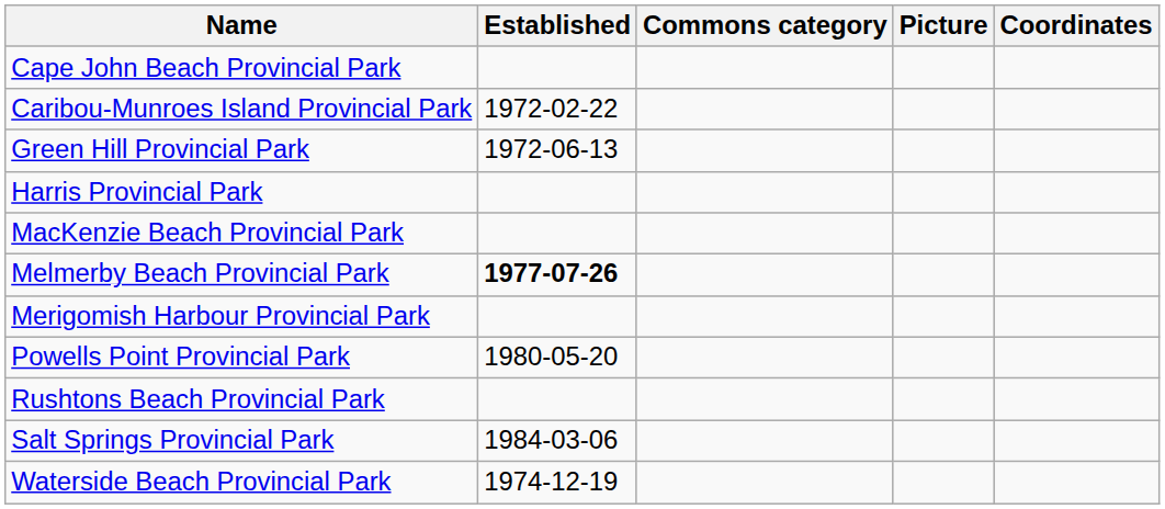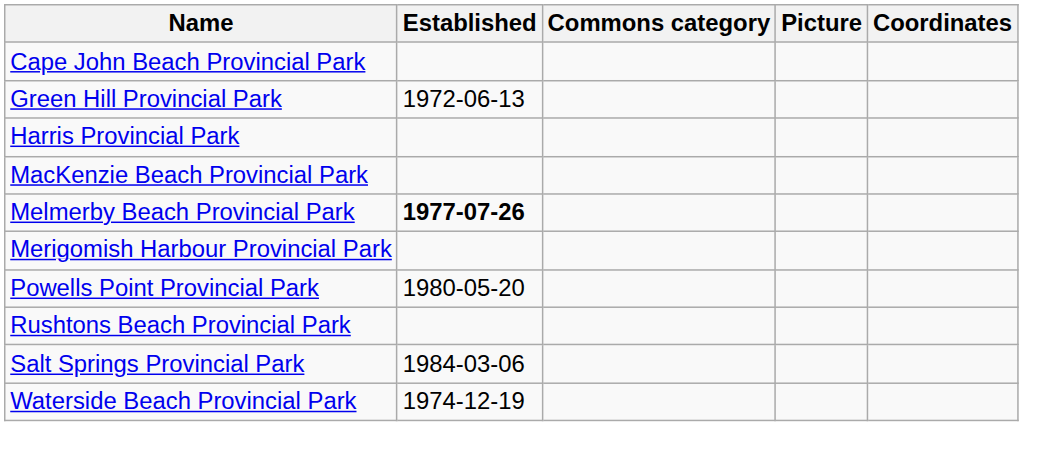 <table class='wikitable sortable'>
 <tr>
 <th>Name</th>
 <th>Established</th>
 <th>Commons category</th>
 <th>Picture</th>
 <th>Coordinates</th>
 </tr>
 <tr>
 <td><a href='#'>Cape John Beach Provincial Park</a></td>
 <td></td>
-<td></td>
-<td></td>
-<td></td>
-</tr>
-<tr>
-<td><a href='#'>Caribou-Munroes Island Provincial Park</a></td>
-<td>1972-02-22</td>
 <td></td>
 <td></td>
 <td></td>
 </tr>
 <tr>
 <td><a href='#'>Green Hill Provincial Park</a></td>
 <td>1972-06-13</td>
 <td></td>
 <td></td>
 <td></td>
 </tr>
 <tr>
 <td><a href='#'>Harris Provincial Park</a></td>
 <td></td>
 <td></td>
 <td></td>
 <td></td>
 </tr>
 <tr>
 <td><a href='#'>MacKenzie Beach Provincial Park</a></td>
 <td></td>
 <td></td>
 <td></td>
 <td></td>
 </tr>
 <tr>
 <td><a href='#'>Melmerby Beach Provincial Park</a></td>
 <td><strong>1977-07-26</strong></td>
 <td></td>
 <td></td>
 <td></td>
 </tr>
 <tr>
 <td><a href='#'>Merigomish Harbour Provincial Park</a></td>
 <td></td>
 <td></td>
 <td></td>
 <td></td>
 </tr>
 <tr>
 <td><a href='#'>Powells Point Provincial Park</a></td>
 <td>1980-05-20</td>
 <td></td>
 <td></td>
 <td></td>
 </tr>
 <tr>
 <td><a href='#'>Rushtons Beach Provincial Park</a></td>
 <td></td>
 <td></td>
 <td></td>
 <td></td>
 </tr>
 <tr>
 <td><a href='#'>Salt Springs Provincial Park</a></td>
 <td>1984-03-06</td>
 <td></td>
 <td></td>
 <td></td>
 </tr>
 <tr>
 <td><a href='#'>Waterside Beach Provincial Park</a></td>
 <td>1974-12-19</td>
 <td></td>
 <td></td>
 <td></td>
 </tr>
 </table>
